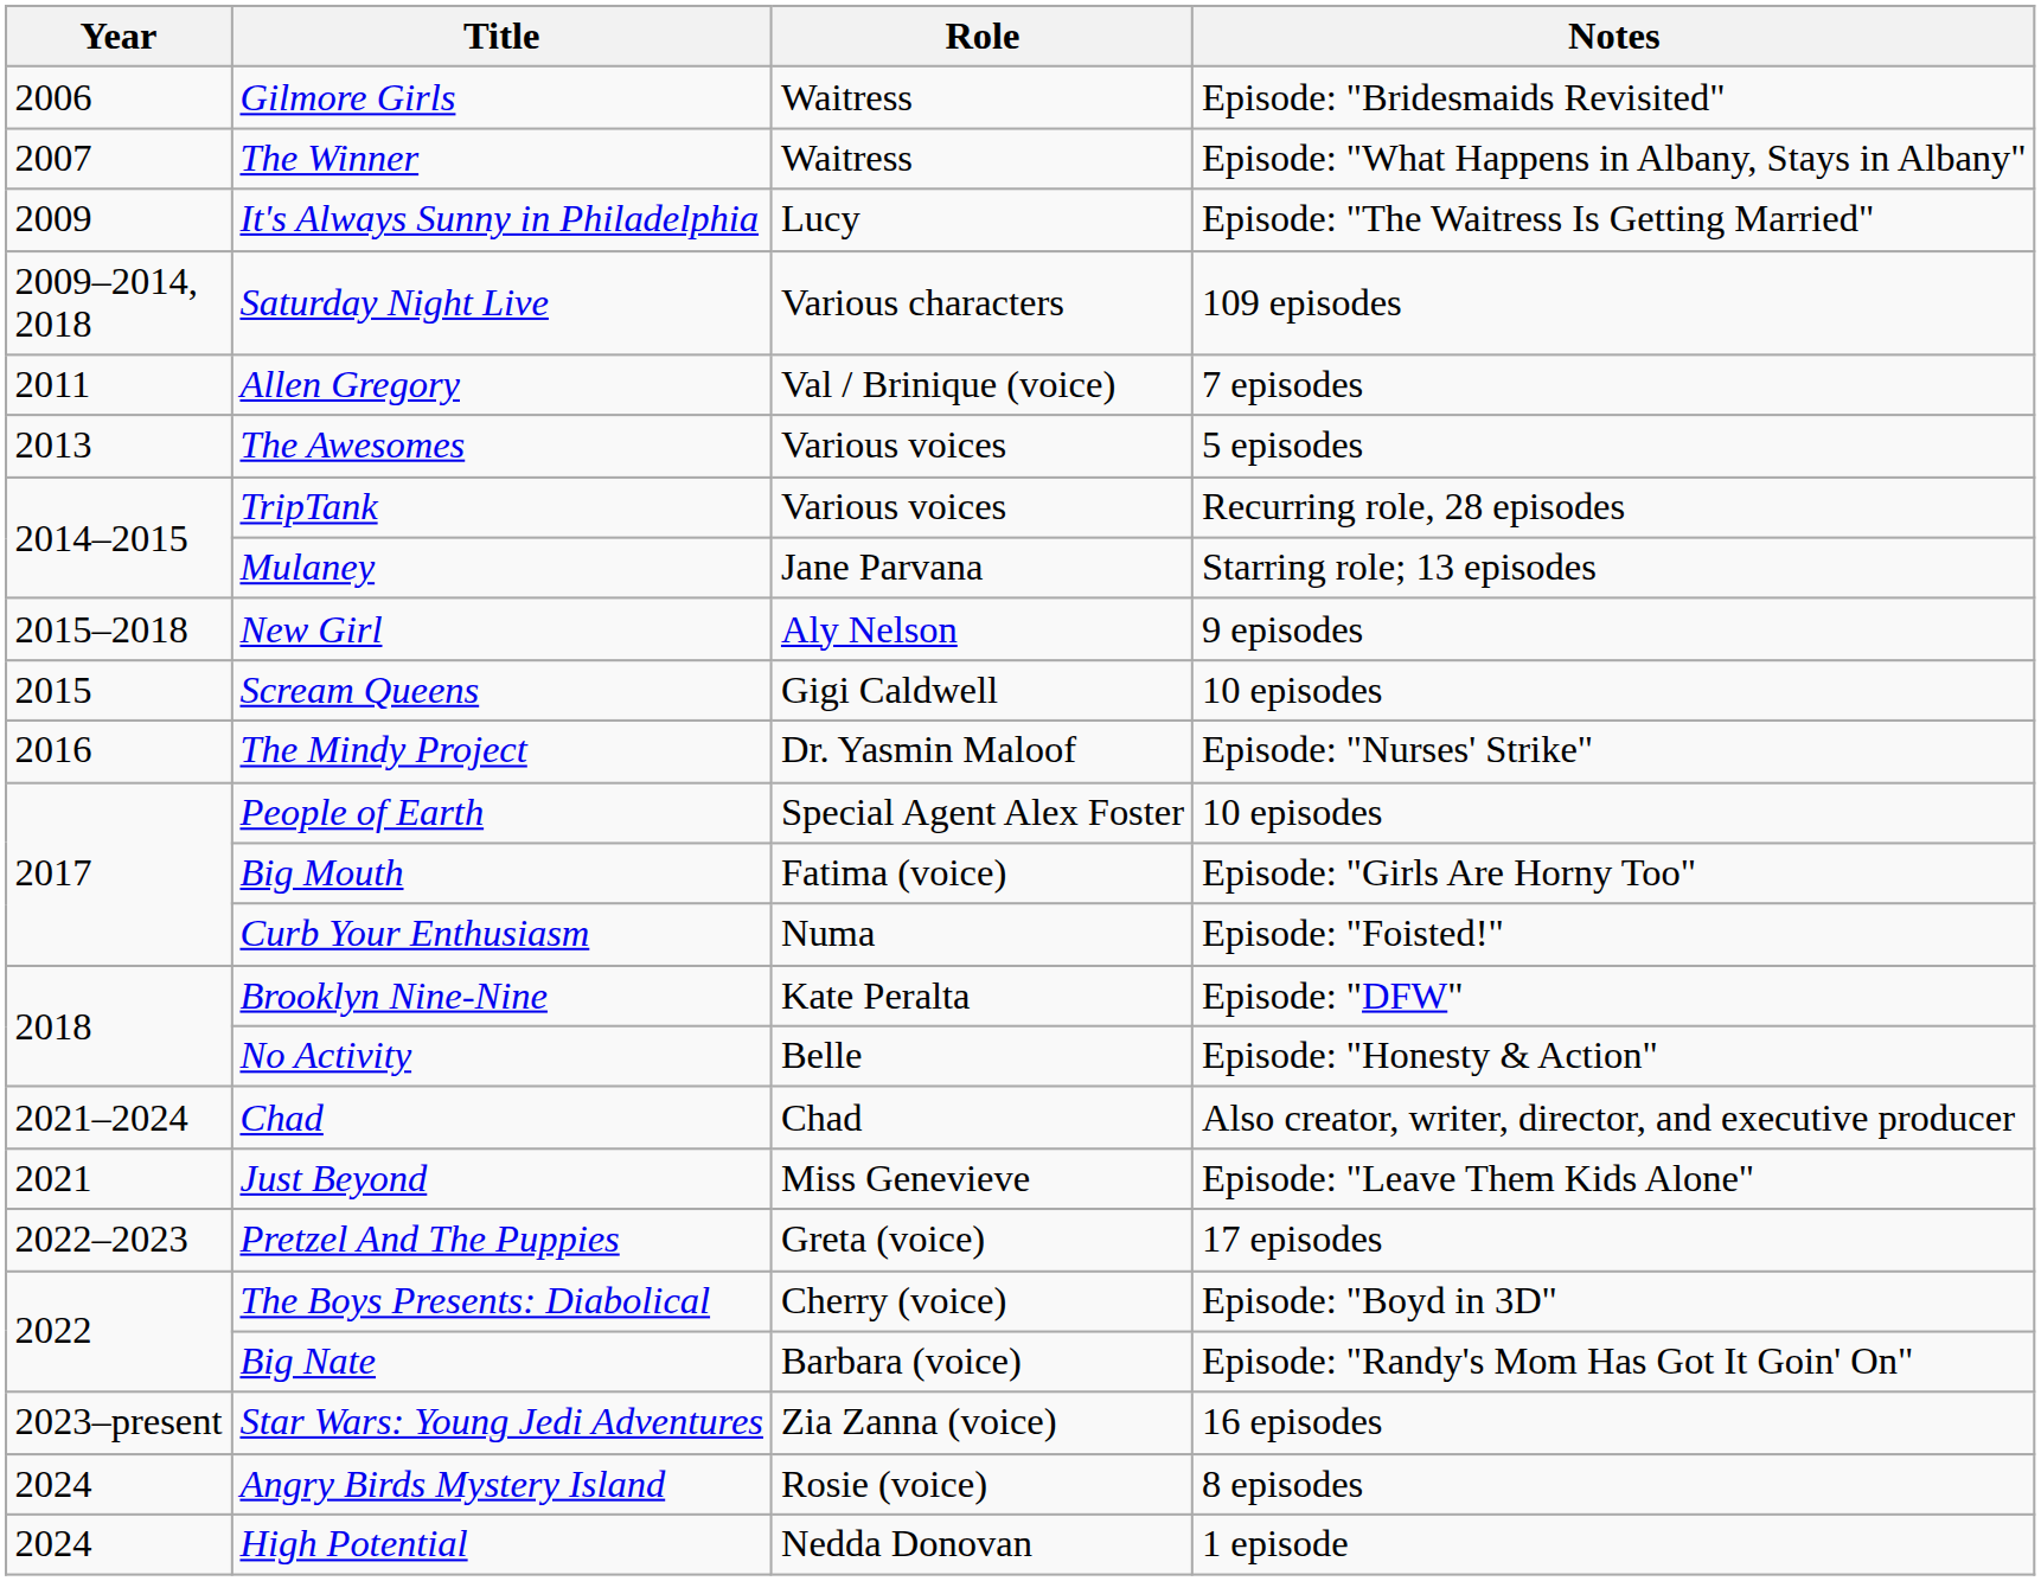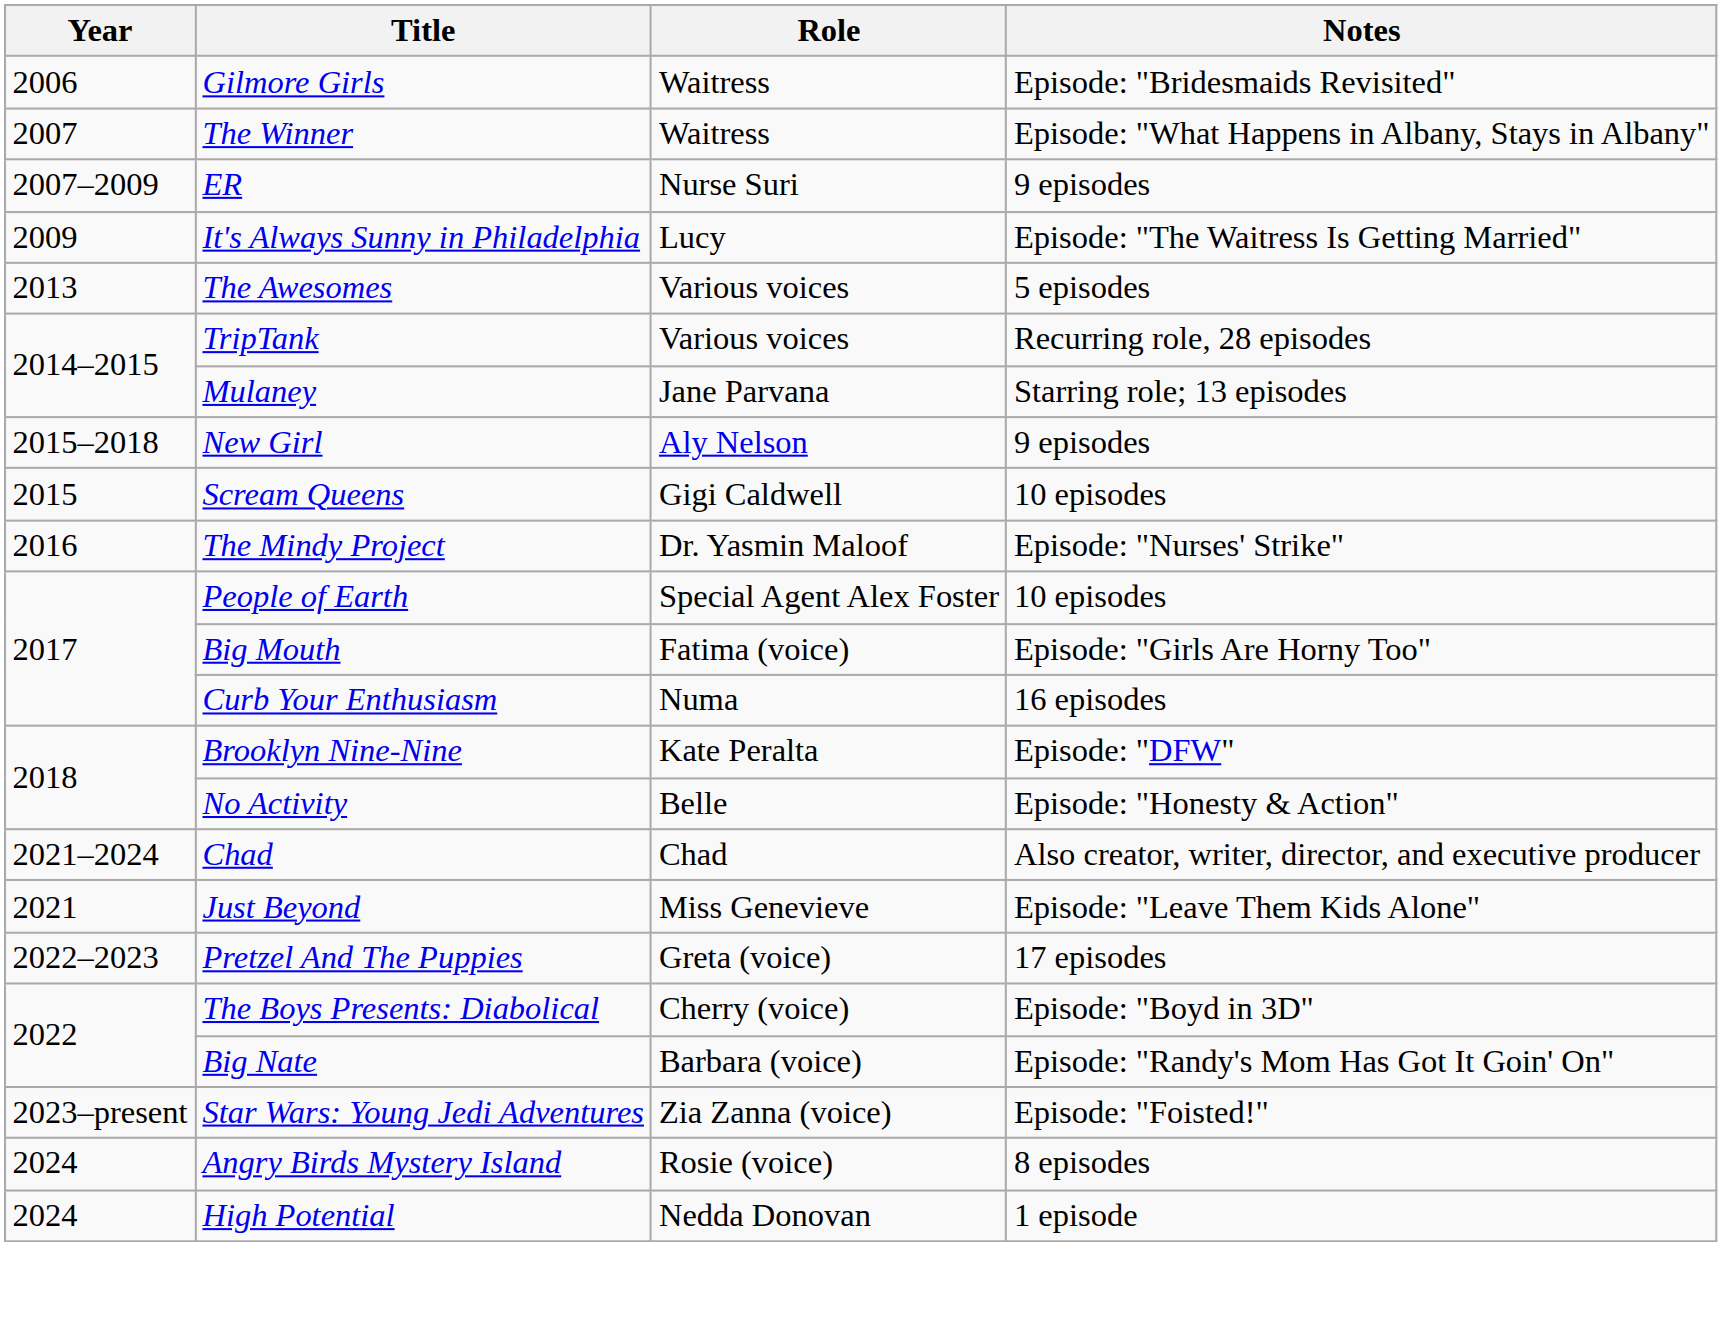 <table class="wikitable sortable">
 <tr>
 <th>Year</th>
 <th>Title</th>
 <th>Role</th>
 <th class="unsortable">Notes</th>
 </tr>
 <tr>
 <td>2006</td>
 <td><em><a href='#'>Gilmore Girls</a></em></td>
 <td>Waitress</td>
 <td>Episode: "Bridesmaids Revisited"</td>
 </tr>
 <tr>
 <td>2007</td>
 <td><em><a href='#'>The Winner</a></em></td>
 <td>Waitress</td>
 <td>Episode: "What Happens in Albany, Stays in Albany"</td>
 </tr>
 <tr>
+<td>2007–2009</td>
+<td><em><a href='#'>ER</a></em></td>
+<td>Nurse Suri</td>
+<td>9 episodes</td>
+</tr>
+<tr>
 <td>2009</td>
 <td><em><a href='#'>It's Always Sunny in Philadelphia</a></em></td>
 <td>Lucy</td>
 <td>Episode: "The Waitress Is Getting Married"</td>
-</tr>
-<tr>
-<td>2009–2014,<br>2018</td>
-<td><em><a href='#'>Saturday Night Live</a></em></td>
-<td>Various characters</td>
-<td>109 episodes</td>
-</tr>
-<tr>
-<td>2011</td>
-<td><em><a href='#'>Allen Gregory</a></em></td>
-<td>Val / Brinique (voice)</td>
-<td>7 episodes</td>
 </tr>
 <tr>
 <td>2013</td>
 <td><em><a href='#'>The Awesomes</a></em></td>
 <td>Various voices</td>
 <td>5 episodes</td>
 </tr>
 <tr>
 <td rowspan="2">2014–2015</td>
 <td><em><a href='#'>TripTank</a></em></td>
 <td>Various voices</td>
 <td>Recurring role, 28 episodes</td>
 </tr>
 <tr>
 <td><em><a href='#'>Mulaney</a></em></td>
 <td>Jane Parvana</td>
 <td>Starring role; 13 episodes</td>
 </tr>
 <tr>
 <td>2015–2018</td>
 <td><em><a href='#'>New Girl</a></em></td>
 <td><a href='#'>Aly Nelson</a></td>
 <td>9 episodes</td>
 </tr>
 <tr>
 <td>2015</td>
 <td><em><a href='#'>Scream Queens</a></em></td>
 <td>Gigi Caldwell</td>
 <td>10 episodes</td>
 </tr>
 <tr>
 <td>2016</td>
 <td><em><a href='#'>The Mindy Project</a></em></td>
 <td>Dr. Yasmin Maloof</td>
 <td>Episode: "Nurses' Strike"</td>
 </tr>
 <tr>
 <td rowspan="3">2017</td>
 <td><em><a href='#'>People of Earth</a></em></td>
 <td>Special Agent Alex Foster</td>
 <td>10 episodes</td>
 </tr>
 <tr>
 <td><em><a href='#'>Big Mouth</a></em></td>
 <td>Fatima (voice)</td>
 <td>Episode: "Girls Are Horny Too"</td>
 </tr>
 <tr>
 <td><em><a href='#'>Curb Your Enthusiasm</a></em></td>
 <td>Numa</td>
-<td>Episode: "Foisted!"</td>
+<td>16 episodes</td>
 </tr>
 <tr>
 <td rowspan="2">2018</td>
 <td><em><a href='#'>Brooklyn Nine-Nine</a></em></td>
 <td>Kate Peralta</td>
 <td>Episode: "<a href='#'>DFW</a>"</td>
 </tr>
 <tr>
 <td><em><a href='#'>No Activity</a></em></td>
 <td>Belle</td>
 <td>Episode: "Honesty & Action"</td>
 </tr>
 <tr>
 <td>2021–2024</td>
 <td><em><a href='#'>Chad</a></em></td>
 <td>Chad</td>
 <td>Also creator, writer, director, and executive producer</td>
 </tr>
 <tr>
 <td>2021</td>
 <td><em><a href='#'>Just Beyond</a></em></td>
 <td>Miss Genevieve</td>
 <td>Episode: "Leave Them Kids Alone"</td>
 </tr>
 <tr>
 <td>2022–2023</td>
 <td><em><a href='#'>Pretzel And The Puppies</a></em></td>
 <td>Greta (voice)</td>
 <td>17 episodes</td>
 </tr>
 <tr>
 <td rowspan="2">2022</td>
 <td><em><a href='#'>The Boys Presents: Diabolical</a></em></td>
 <td>Cherry (voice)</td>
 <td>Episode: "Boyd in 3D"</td>
 </tr>
 <tr>
 <td><em><a href='#'>Big Nate</a></em></td>
 <td>Barbara (voice)</td>
 <td>Episode: "Randy's Mom Has Got It Goin' On"</td>
 </tr>
 <tr>
 <td>2023–present</td>
 <td><em><a href='#'>Star Wars: Young Jedi Adventures</a></em></td>
 <td>Zia Zanna (voice)</td>
-<td>16 episodes</td>
+<td>Episode: "Foisted!"</td>
 </tr>
 <tr>
 <td>2024</td>
 <td><em><a href='#'>Angry Birds Mystery Island</a></em></td>
 <td>Rosie (voice)</td>
 <td>8 episodes</td>
 </tr>
 <tr>
 <td>2024</td>
 <td><em><a href='#'>High Potential</a></em></td>
 <td>Nedda Donovan</td>
 <td>1 episode</td>
 </tr>
 </table>
